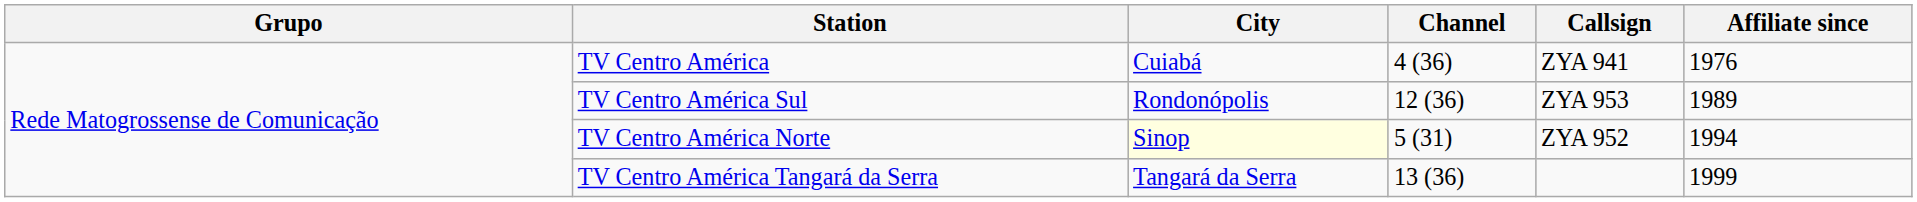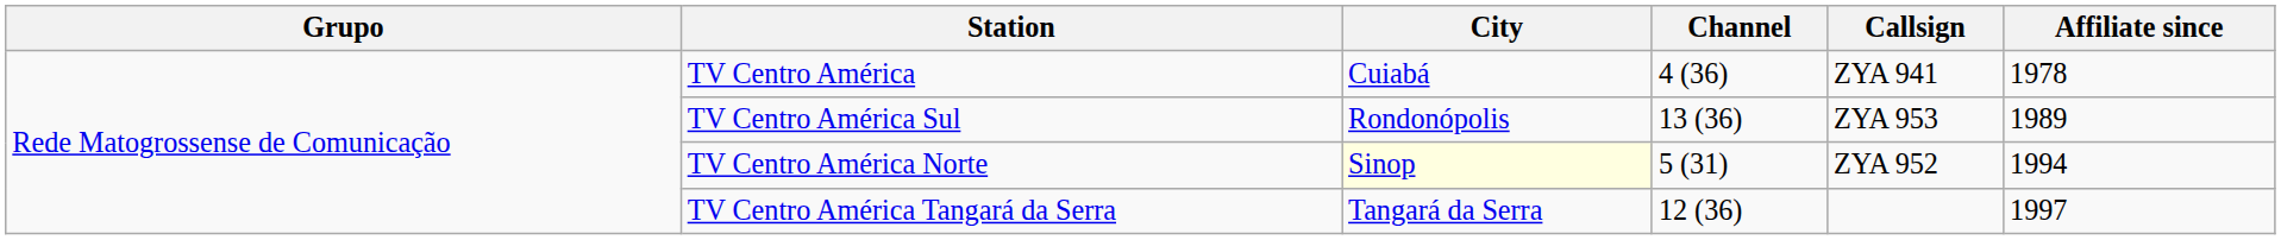 <table class = "wikitable" style = "width: 100%">
 <tr>
 <th>Grupo</th>
 <th>Station</th>
 <th>City</th>
 <th>Channel</th>
 <th>Callsign</th>
 <th>Affiliate since</th>
 </tr>
 <tr>
 <td rowspan="4"><a href='#'>Rede Matogrossense de Comunicação</a></td>
 <td><a href='#'>TV Centro América</a></td>
 <td><a href='#'>Cuiabá</a></td>
 <td>4 (36)</td>
 <td>ZYA 941</td>
-<td>1976</td>
+<td>1978</td>
 </tr>
 <tr>
 <td><a href='#'>TV Centro América Sul</a></td>
 <td><a href='#'>Rondonópolis</a></td>
-<td>12 (36)</td>
+<td>13 (36)</td>
 <td>ZYA 953</td>
 <td>1989</td>
 </tr>
 <tr>
 <td><a href='#'>TV Centro América Norte</a></td>
 <td style="background: lightyellow;"><a href='#'>Sinop</a></td>
 <td>5 (31)</td>
 <td>ZYA 952</td>
 <td>1994</td>
 </tr>
 <tr>
 <td><a href='#'>TV Centro América Tangará da Serra</a></td>
 <td><a href='#'>Tangará da Serra</a></td>
-<td>13 (36)</td>
+<td>12 (36)</td>
 <td></td>
-<td>1999</td>
+<td>1997</td>
 </tr>
 </table>
